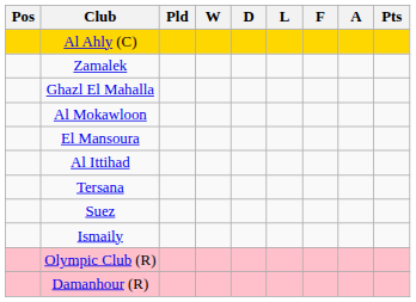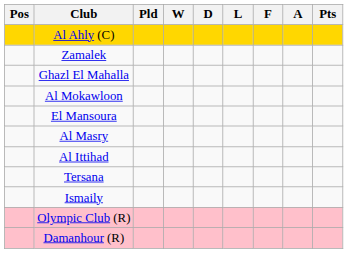 <table class="wikitable sortable" bgcolor="#f7f8ff">
 <tr>
 <th width=30>Pos</th>
 <th>Club</th>
 <th width=30>Pld</th>
 <th width=30>W</th>
 <th width=30>D</th>
 <th width=30>L</th>
 <th width=30>F</th>
 <th width=30>A</th>
 <th width=30>Pts</th>
 </tr>
 <tr bgcolor="gold" align="center">
 <td></td>
 <td><a href='#'>Al Ahly</a> (C)</td>
 <td></td>
 <td></td>
 <td></td>
 <td></td>
 <td></td>
 <td></td>
 <td></td>
 </tr>
 <tr align="center">
 <td></td>
 <td><a href='#'>Zamalek</a></td>
 <td></td>
 <td></td>
 <td></td>
 <td></td>
 <td></td>
 <td></td>
 <td></td>
 </tr>
 <tr align="center">
 <td></td>
 <td><a href='#'>Ghazl El Mahalla</a></td>
 <td></td>
 <td></td>
 <td></td>
 <td></td>
 <td></td>
 <td></td>
 <td></td>
 </tr>
 <tr align="center">
 <td></td>
 <td><a href='#'>Al Mokawloon</a></td>
 <td></td>
 <td></td>
 <td></td>
 <td></td>
 <td></td>
 <td></td>
 <td></td>
 </tr>
 <tr align="center">
 <td></td>
 <td><a href='#'>El Mansoura</a></td>
 <td></td>
 <td></td>
 <td></td>
 <td></td>
 <td></td>
 <td></td>
 <td></td>
 </tr>
 <tr align="center">
 <td></td>
+<td><a href='#'>Al Masry</a></td>
+<td></td>
+<td></td>
+<td></td>
+<td></td>
+<td></td>
+<td></td>
+<td></td>
+</tr>
+<tr align="center">
+<td></td>
 <td><a href='#'>Al Ittihad</a></td>
 <td></td>
 <td></td>
 <td></td>
 <td></td>
 <td></td>
 <td></td>
 <td></td>
 </tr>
 <tr align="center">
 <td></td>
 <td><a href='#'>Tersana</a></td>
-<td></td>
-<td></td>
-<td></td>
-<td></td>
-<td></td>
-<td></td>
-<td></td>
-</tr>
-<tr align="center">
-<td></td>
-<td><a href='#'>Suez</a></td>
 <td></td>
 <td></td>
 <td></td>
 <td></td>
 <td></td>
 <td></td>
 <td></td>
 </tr>
 <tr align="center">
 <td></td>
 <td><a href='#'>Ismaily</a></td>
 <td></td>
 <td></td>
 <td></td>
 <td></td>
 <td></td>
 <td></td>
 <td></td>
 </tr>
 <tr bgcolor="#FFC0CB" align="center">
 <td></td>
 <td><a href='#'>Olympic Club</a> (R)</td>
 <td></td>
 <td></td>
 <td></td>
 <td></td>
 <td></td>
 <td></td>
 <td></td>
 </tr>
 <tr bgcolor="#FFC0CB" align="center">
 <td></td>
 <td><a href='#'>Damanhour</a> (R)</td>
 <td></td>
 <td></td>
 <td></td>
 <td></td>
 <td></td>
 <td></td>
 <td></td>
 </tr>
 </table>
